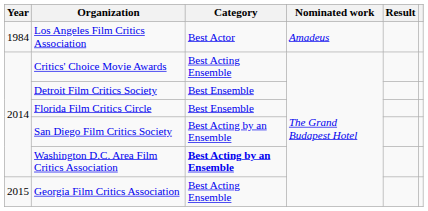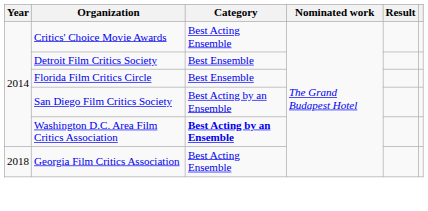 <table class="wikitable plainrowheaders sortable">
 <tr style="background:#ccc; text-align:center;">
 <th scope="col">Year</th>
 <th scope="col">Organization</th>
 <th scope="col">Category</th>
 <th scope="col">Nominated work</th>
 <th scope="col">Result</th>
 <th scope="col" class="unsortable"></th>
-</tr>
-<tr>
-<td style="text-align:center;">1984</td>
-<td><a href='#'>Los Angeles Film Critics Association</a></td>
-<td><a href='#'>Best Actor</a></td>
-<td><em><a href='#'>Amadeus</a></em></td>
-<td></td>
-<td style="text-align:center;"></td>
 </tr>
 <tr>
 <td style="text-align:center;" rowspan="5">2014</td>
 <td><a href='#'>Critics' Choice Movie Awards</a></td>
 <td><a href='#'>Best Acting Ensemble</a></td>
 <td rowspan=6><em><a href='#'>The Grand Budapest Hotel</a></em></td>
 <td></td>
 <td style="text-align:center;"></td>
 </tr>
 <tr>
 <td><a href='#'>Detroit Film Critics Society</a></td>
 <td><a href='#'>Best Ensemble</a></td>
 <td></td>
 <td style="text-align:center;"></td>
 </tr>
 <tr>
 <td><a href='#'>Florida Film Critics Circle</a></td>
 <td><a href='#'>Best Ensemble</a></td>
 <td></td>
 <td style="text-align:center;"></td>
 </tr>
 <tr>
 <td><a href='#'>San Diego Film Critics Society</a></td>
 <td><a href='#'>Best Acting by an Ensemble</a></td>
 <td></td>
 <td style="text-align:center;"></td>
 </tr>
 <tr>
 <td><a href='#'>Washington D.C. Area Film Critics Association</a></td>
 <td><strong><a href='#'>Best Acting by an Ensemble</a></strong></td>
 <td></td>
 <td style="text-align:center;"></td>
 </tr>
 <tr>
-<td style="text-align:center;">2015</td>
+<td style="text-align:center;">2018</td>
 <td><a href='#'>Georgia Film Critics Association</a></td>
 <td><a href='#'>Best Acting Ensemble</a></td>
 <td></td>
 <td style="text-align:center;"></td>
 </tr>
 </table>
